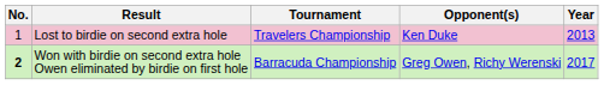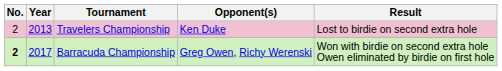 <table class="wikitable" style="font-size:95%;">
 <tr>
 <th>No.</th>
-<th>Result</th>
+<th>Year</th>
 <th>Tournament</th>
 <th>Opponent(s)</th>
-<th>Year</th>
+<th>Result</th>
 </tr>
 <tr style="background:#F2C1D1;">
-<td align=center>1</td>
-<td>Lost to birdie on second extra hole</td>
+<td align=center>2</td>
+<td><a href='#'>2013</a></td>
 <td><a href='#'>Travelers Championship</a></td>
 <td> <a href='#'>Ken Duke</a></td>
-<td><a href='#'>2013</a></td>
+<td>Lost to birdie on second extra hole</td>
 </tr>
 <tr style="background:#D0F0C0;">
 <td align=center><strong>2</strong></td>
-<td>Won with birdie on second extra hole<br>Owen eliminated by birdie on first hole</td>
+<td><a href='#'>2017</a></td>
 <td><a href='#'>Barracuda Championship</a></td>
 <td> <a href='#'>Greg Owen</a>,  <a href='#'>Richy Werenski</a></td>
-<td><a href='#'>2017</a></td>
+<td>Won with birdie on second extra hole<br>Owen eliminated by birdie on first hole</td>
 </tr>
 </table>
